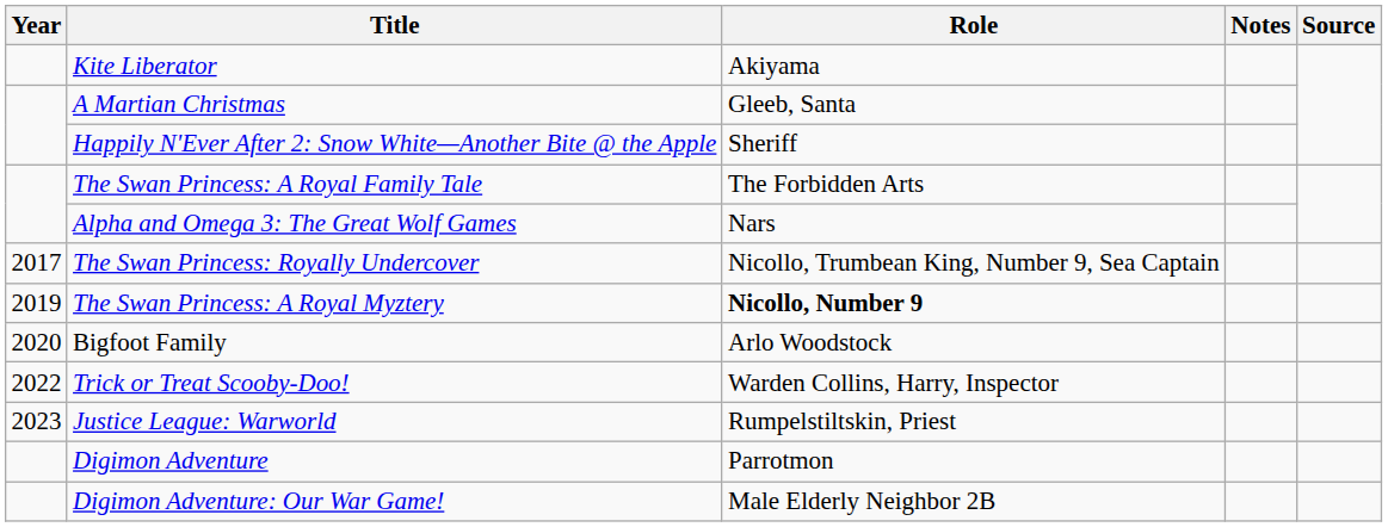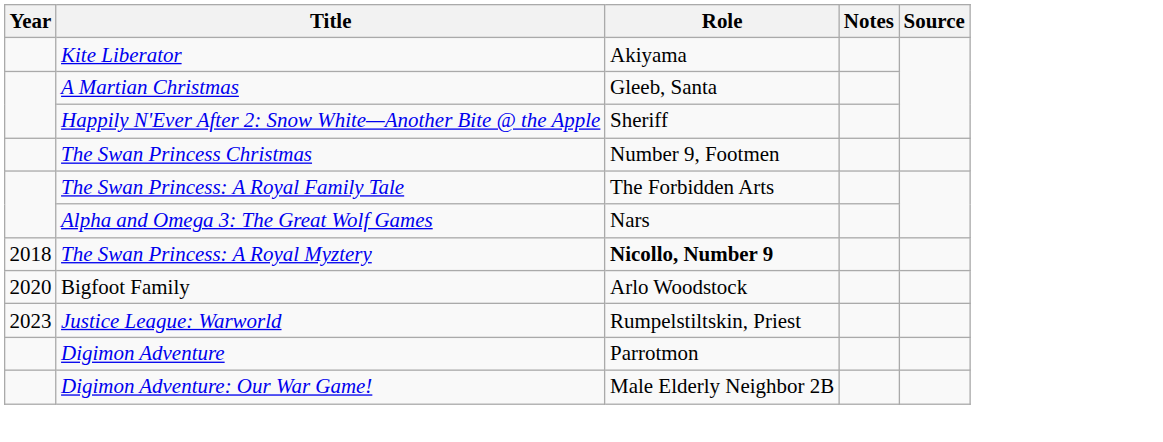 <table class="wikitable sortable plainrowheaders">
 <tr>
 <th>Year</th>
 <th>Title</th>
 <th>Role</th>
 <th class="unsortable">Notes</th>
 <th class="unsortable">Source</th>
 </tr>
 <tr>
 <td></td>
 <td><em><a href='#'>Kite Liberator</a></em></td>
 <td>Akiyama</td>
 <td></td>
 <td rowspan="3"></td>
 </tr>
 <tr>
 <td rowspan="2"></td>
 <td><em><a href='#'>A Martian Christmas</a></em></td>
 <td>Gleeb, Santa</td>
 <td></td>
 </tr>
 <tr>
 <td><em><a href='#'>Happily N'Ever After 2: Snow White—Another Bite @ the Apple</a></em></td>
 <td>Sheriff</td>
 <td></td>
 </tr>
 <tr>
+<td></td>
+<td><em><a href='#'>The Swan Princess Christmas</a></em></td>
+<td>Number 9, Footmen</td>
+<td></td>
+<td></td>
+</tr>
+<tr>
 <td rowspan="2"></td>
 <td><em><a href='#'>The Swan Princess: A Royal Family Tale</a></em></td>
 <td>The Forbidden Arts</td>
 <td></td>
 <td rowspan="2"></td>
 </tr>
 <tr>
 <td><em><a href='#'>Alpha and Omega 3: The Great Wolf Games</a></em></td>
 <td>Nars</td>
 <td></td>
 </tr>
 <tr>
-<td>2017</td>
-<td><em><a href='#'>The Swan Princess: Royally Undercover</a></em></td>
-<td>Nicollo, Trumbean King, Number 9, Sea Captain</td>
-<td></td>
-<td></td>
-</tr>
-<tr>
-<td>2019</td>
+<td>2018</td>
 <td><em><a href='#'>The Swan Princess: A Royal Myztery</a></em></td>
 <td><strong>Nicollo, Number 9</strong></td>
 <td></td>
 <td></td>
 </tr>
 <tr>
 <td>2020</td>
 <td>Bigfoot Family</td>
 <td>Arlo Woodstock</td>
-<td></td>
-<td></td>
-</tr>
-<tr>
-<td>2022</td>
-<td><em><a href='#'>Trick or Treat Scooby-Doo!</a></em></td>
-<td>Warden Collins, Harry, Inspector</td>
 <td></td>
 <td></td>
 </tr>
 <tr>
 <td>2023</td>
 <td><em><a href='#'>Justice League: Warworld</a></em></td>
 <td>Rumpelstiltskin, Priest</td>
 <td></td>
 <td></td>
 </tr>
 <tr>
 <td></td>
 <td><em><a href='#'>Digimon Adventure</a></em></td>
 <td>Parrotmon</td>
 <td></td>
 <td></td>
 </tr>
 <tr>
 <td></td>
 <td><em><a href='#'>Digimon Adventure: Our War Game!</a></em></td>
 <td>Male Elderly Neighbor 2B</td>
 <td></td>
 <td></td>
 </tr>
 </table>
